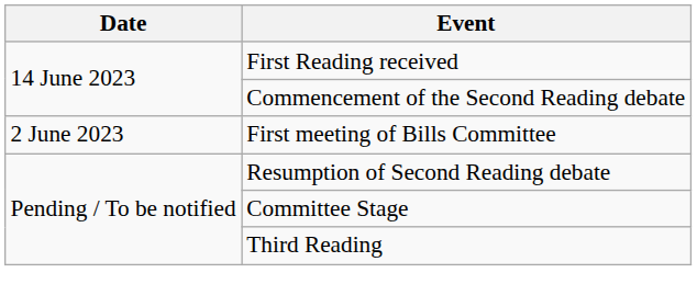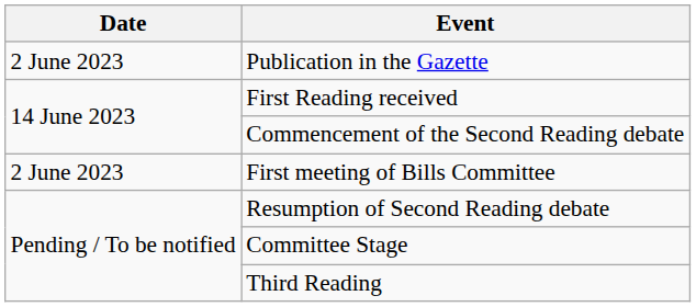 <table class="wikitable">
 <tr>
 <th>Date</th>
 <th>Event</th>
+</tr>
+<tr>
+<td>2 June 2023</td>
+<td>Publication in the <a href='#'>Gazette</a></td>
 </tr>
 <tr>
 <td rowspan="2">14 June 2023</td>
 <td>First Reading received</td>
 </tr>
 <tr>
 <td>Commencement of the Second Reading debate</td>
 </tr>
 <tr>
 <td>2 June 2023</td>
 <td>First meeting of Bills Committee</td>
 </tr>
 <tr>
 <td rowspan="3">Pending / To be notified</td>
 <td>Resumption of Second Reading debate</td>
 </tr>
 <tr>
 <td>Committee Stage</td>
 </tr>
 <tr>
 <td>Third Reading</td>
 </tr>
 </table>
